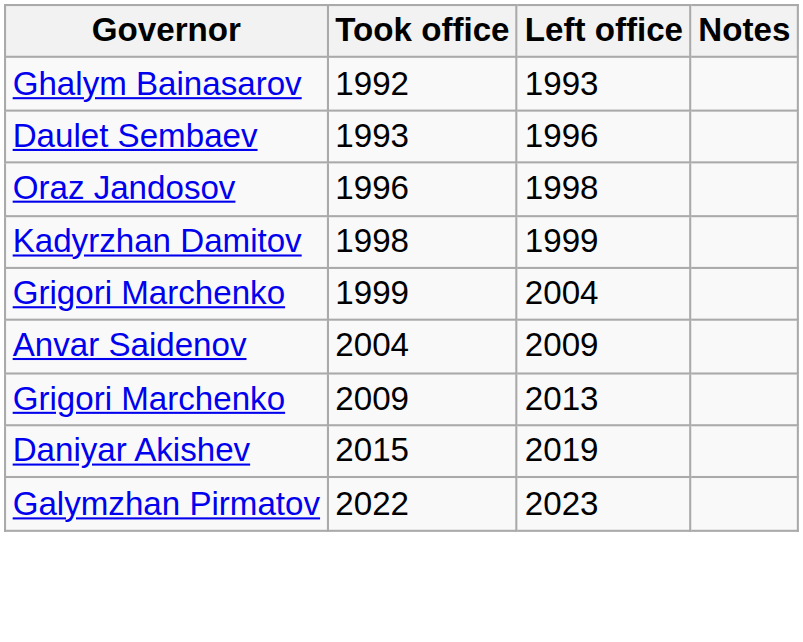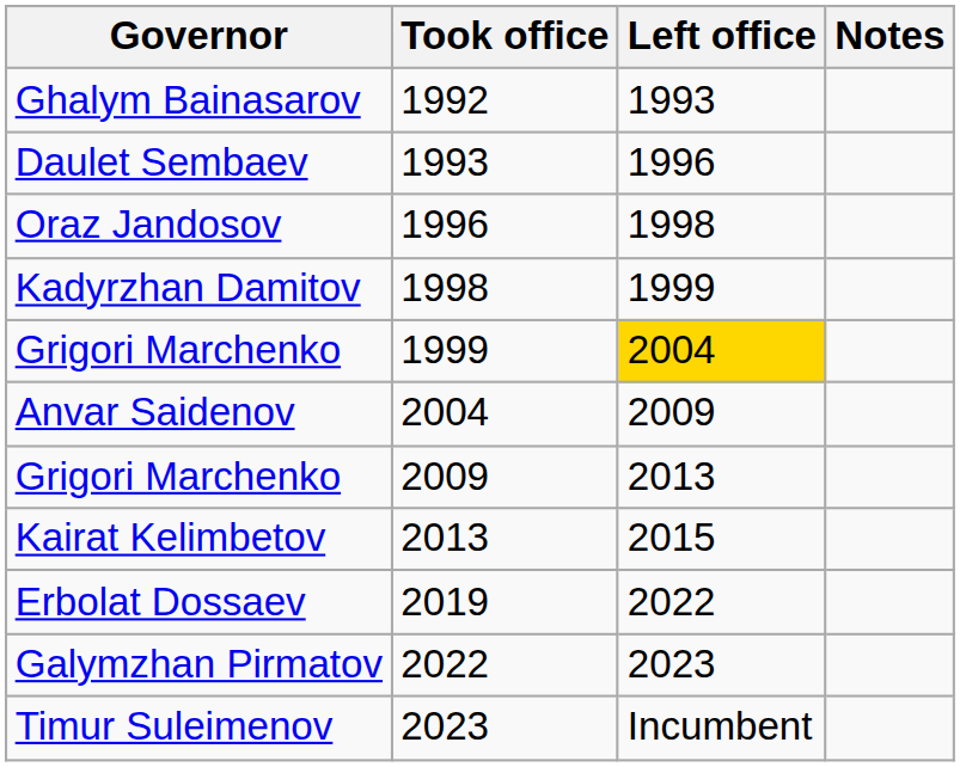 <table class="wikitable">
 <tr>
 <th>Governor</th>
 <th>Took office</th>
 <th>Left office</th>
 <th>Notes</th>
 </tr>
 <tr>
 <td><a href='#'>Ghalym Bainasarov</a></td>
 <td>1992</td>
 <td>1993</td>
 <td></td>
 </tr>
 <tr>
 <td><a href='#'>Daulet Sembaev</a></td>
 <td>1993</td>
 <td>1996</td>
 <td></td>
 </tr>
 <tr>
 <td><a href='#'>Oraz Jandosov</a></td>
 <td>1996</td>
 <td>1998</td>
 <td></td>
 </tr>
 <tr>
 <td><a href='#'>Kadyrzhan Damitov</a></td>
 <td>1998</td>
 <td>1999</td>
 <td></td>
 </tr>
 <tr>
 <td><a href='#'>Grigori Marchenko</a></td>
 <td>1999</td>
-<td>2004</td>
+<td style="background: gold;">2004</td>
 <td></td>
 </tr>
 <tr>
 <td><a href='#'>Anvar Saidenov</a></td>
 <td>2004</td>
 <td>2009</td>
 <td></td>
 </tr>
 <tr>
 <td><a href='#'>Grigori Marchenko</a></td>
 <td>2009</td>
 <td>2013</td>
 <td></td>
 </tr>
 <tr>
-<td><a href='#'>Daniyar Akishev</a></td>
+<td><a href='#'>Kairat Kelimbetov</a></td>
+<td>2013</td>
 <td>2015</td>
+<td></td>
+</tr>
+<tr>
+<td><a href='#'>Erbolat Dossaev</a></td>
 <td>2019</td>
+<td>2022</td>
 <td></td>
 </tr>
 <tr>
 <td><a href='#'>Galymzhan Pirmatov</a></td>
 <td>2022</td>
 <td>2023</td>
 <td></td>
 </tr>
+<tr>
+<td><a href='#'>Timur Suleimenov</a></td>
+<td>2023</td>
+<td>Incumbent</td>
+<td></td>
+</tr>
 </table>
